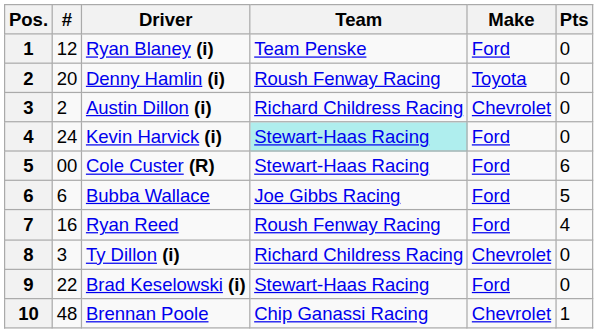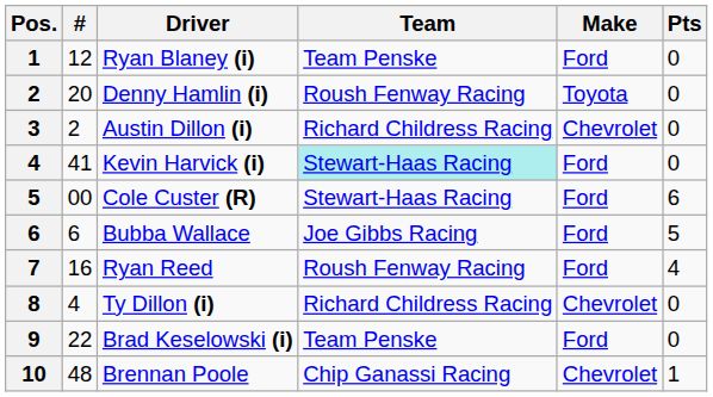 <table class="wikitable" style="font-size:95%">
 <tr>
 <th>Pos.</th>
 <th>#</th>
 <th>Driver</th>
 <th>Team</th>
 <th>Make</th>
 <th>Pts</th>
 </tr>
 <tr>
 <th>1</th>
 <td>12</td>
 <td><a href='#'>Ryan Blaney</a> <strong>(i)</strong></td>
 <td><a href='#'>Team Penske</a></td>
 <td><a href='#'>Ford</a></td>
 <td>0</td>
 </tr>
 <tr>
 <th>2</th>
 <td>20</td>
 <td><a href='#'>Denny Hamlin</a> <strong>(i)</strong></td>
 <td><a href='#'>Roush Fenway Racing</a></td>
 <td><a href='#'>Toyota</a></td>
 <td>0</td>
 </tr>
 <tr>
 <th>3</th>
 <td>2</td>
 <td><a href='#'>Austin Dillon</a> <strong>(i)</strong></td>
 <td><a href='#'>Richard Childress Racing</a></td>
 <td><a href='#'>Chevrolet</a></td>
 <td>0</td>
 </tr>
 <tr>
 <th>4</th>
-<td>24</td>
+<td>41</td>
 <td><a href='#'>Kevin Harvick</a> <strong>(i)</strong></td>
 <td style="background: paleturquoise;"><a href='#'>Stewart-Haas Racing</a></td>
 <td><a href='#'>Ford</a></td>
 <td>0</td>
 </tr>
 <tr>
 <th>5</th>
 <td>00</td>
 <td><a href='#'>Cole Custer</a> <strong>(R)</strong></td>
 <td><a href='#'>Stewart-Haas Racing</a></td>
 <td><a href='#'>Ford</a></td>
 <td>6</td>
 </tr>
 <tr>
 <th>6</th>
 <td>6</td>
 <td><a href='#'>Bubba Wallace</a></td>
 <td><a href='#'>Joe Gibbs Racing</a></td>
 <td><a href='#'>Ford</a></td>
 <td>5</td>
 </tr>
 <tr>
 <th>7</th>
 <td>16</td>
 <td><a href='#'>Ryan Reed</a></td>
 <td><a href='#'>Roush Fenway Racing</a></td>
 <td><a href='#'>Ford</a></td>
 <td>4</td>
 </tr>
 <tr>
 <th>8</th>
-<td>3</td>
+<td>4</td>
 <td><a href='#'>Ty Dillon</a> <strong>(i)</strong></td>
 <td><a href='#'>Richard Childress Racing</a></td>
 <td><a href='#'>Chevrolet</a></td>
 <td>0</td>
 </tr>
 <tr>
 <th>9</th>
 <td>22</td>
 <td><a href='#'>Brad Keselowski</a> <strong>(i)</strong></td>
-<td><a href='#'>Stewart-Haas Racing</a></td>
+<td><a href='#'>Team Penske</a></td>
 <td><a href='#'>Ford</a></td>
 <td>0</td>
 </tr>
 <tr>
 <th>10</th>
 <td>48</td>
 <td><a href='#'>Brennan Poole</a></td>
 <td><a href='#'>Chip Ganassi Racing</a></td>
 <td><a href='#'>Chevrolet</a></td>
 <td>1</td>
 </tr>
 </table>
